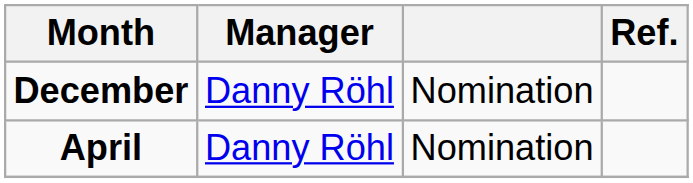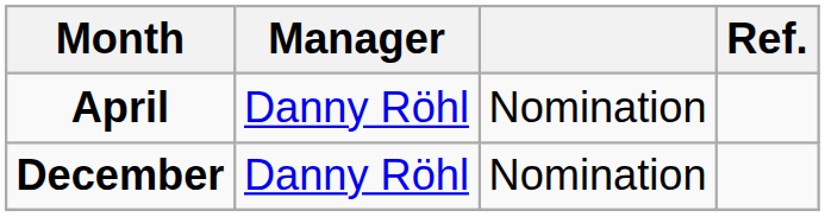 <table class="wikitable" style="text-align:left">
 <tr>
 <th>Month</th>
 <th>Manager</th>
 <th></th>
 <th>Ref.</th>
 </tr>
 <tr>
-<td align="center"><strong>December</strong></td>
+<td align="center"><strong>April</strong></td>
 <td> <a href='#'>Danny Röhl</a></td>
 <td>Nomination</td>
 <td align="center"></td>
 </tr>
 <tr>
-<td align="center"><strong>April</strong></td>
+<td align="center"><strong>December</strong></td>
 <td> <a href='#'>Danny Röhl</a></td>
 <td>Nomination</td>
 <td align="center"></td>
 </tr>
 <tr>
 </tr>
 </table>
